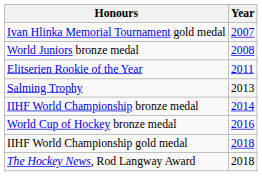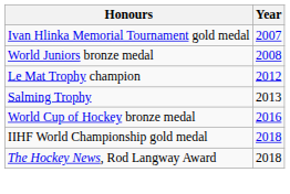 <table class="wikitable">
 <tr>
 <th>Honours</th>
 <th>Year</th>
 </tr>
 <tr>
 <td><a href='#'>Ivan Hlinka Memorial Tournament</a> gold medal</td>
 <td><a href='#'>2007</a></td>
 </tr>
 <tr>
 <td><a href='#'>World Juniors</a> bronze medal</td>
 <td><a href='#'>2008</a></td>
 </tr>
 <tr>
-<td><a href='#'>Elitserien Rookie of the Year</a></td>
-<td><a href='#'>2011</a></td>
+<td><a href='#'>Le Mat Trophy</a> champion</td>
+<td><a href='#'>2012</a></td>
 </tr>
 <tr>
 <td><a href='#'>Salming Trophy</a></td>
 <td>2013</td>
-</tr>
-<tr>
-<td><a href='#'>IIHF World Championship</a> bronze medal</td>
-<td><a href='#'>2014</a></td>
 </tr>
 <tr>
 <td><a href='#'>World Cup of Hockey</a> bronze medal</td>
 <td><a href='#'>2016</a></td>
 </tr>
 <tr>
 <td>IIHF World Championship gold medal</td>
 <td><a href='#'>2018</a></td>
 </tr>
 <tr>
 <td><em><a href='#'>The Hockey News</a></em>, Rod Langway Award</td>
 <td>2018</td>
 </tr>
 </table>
